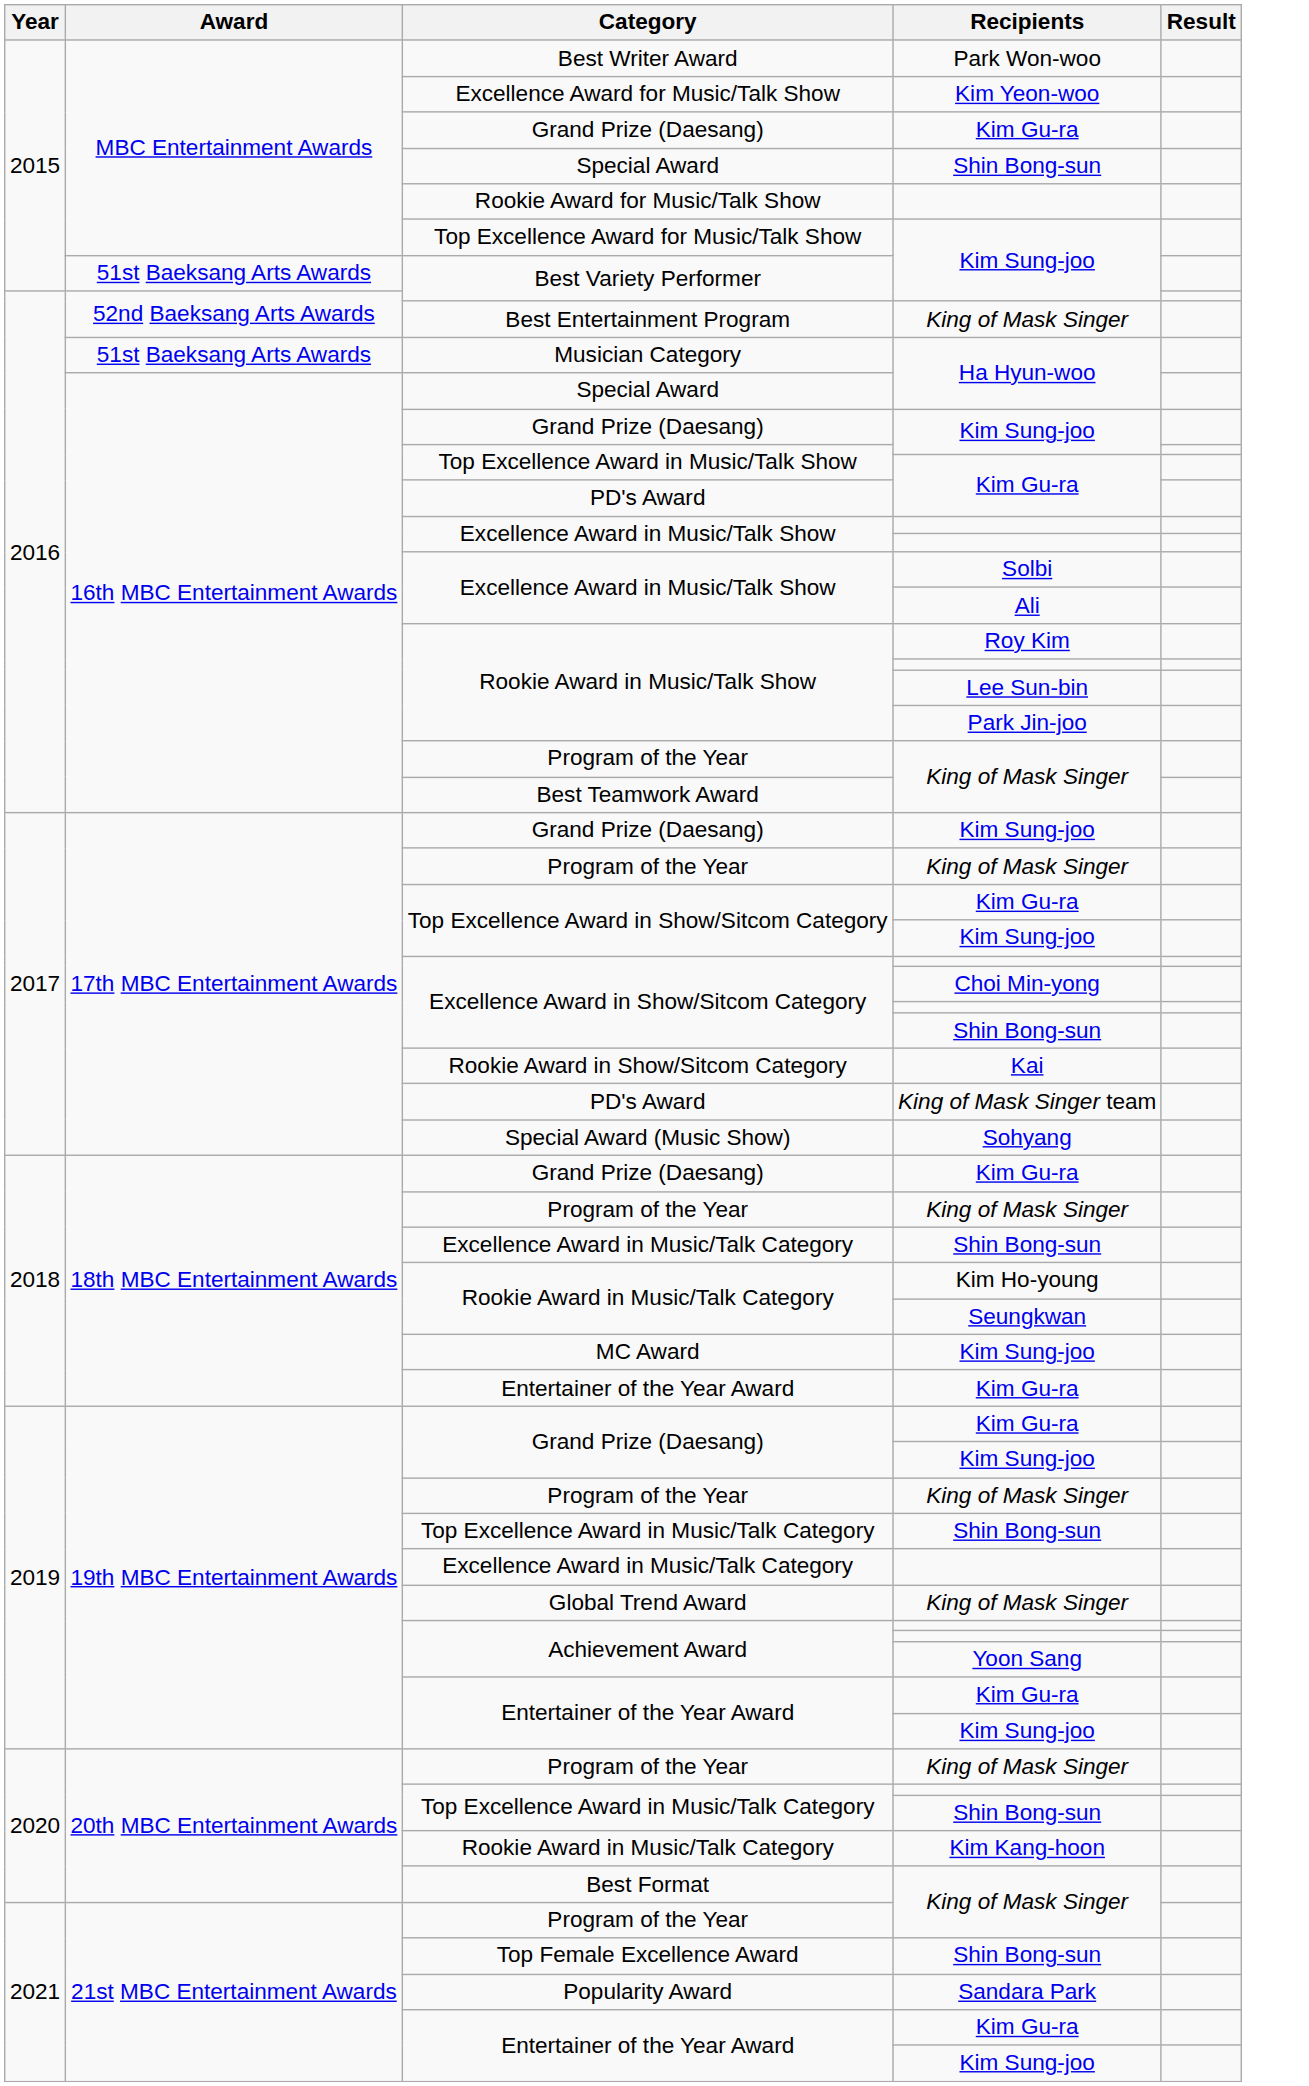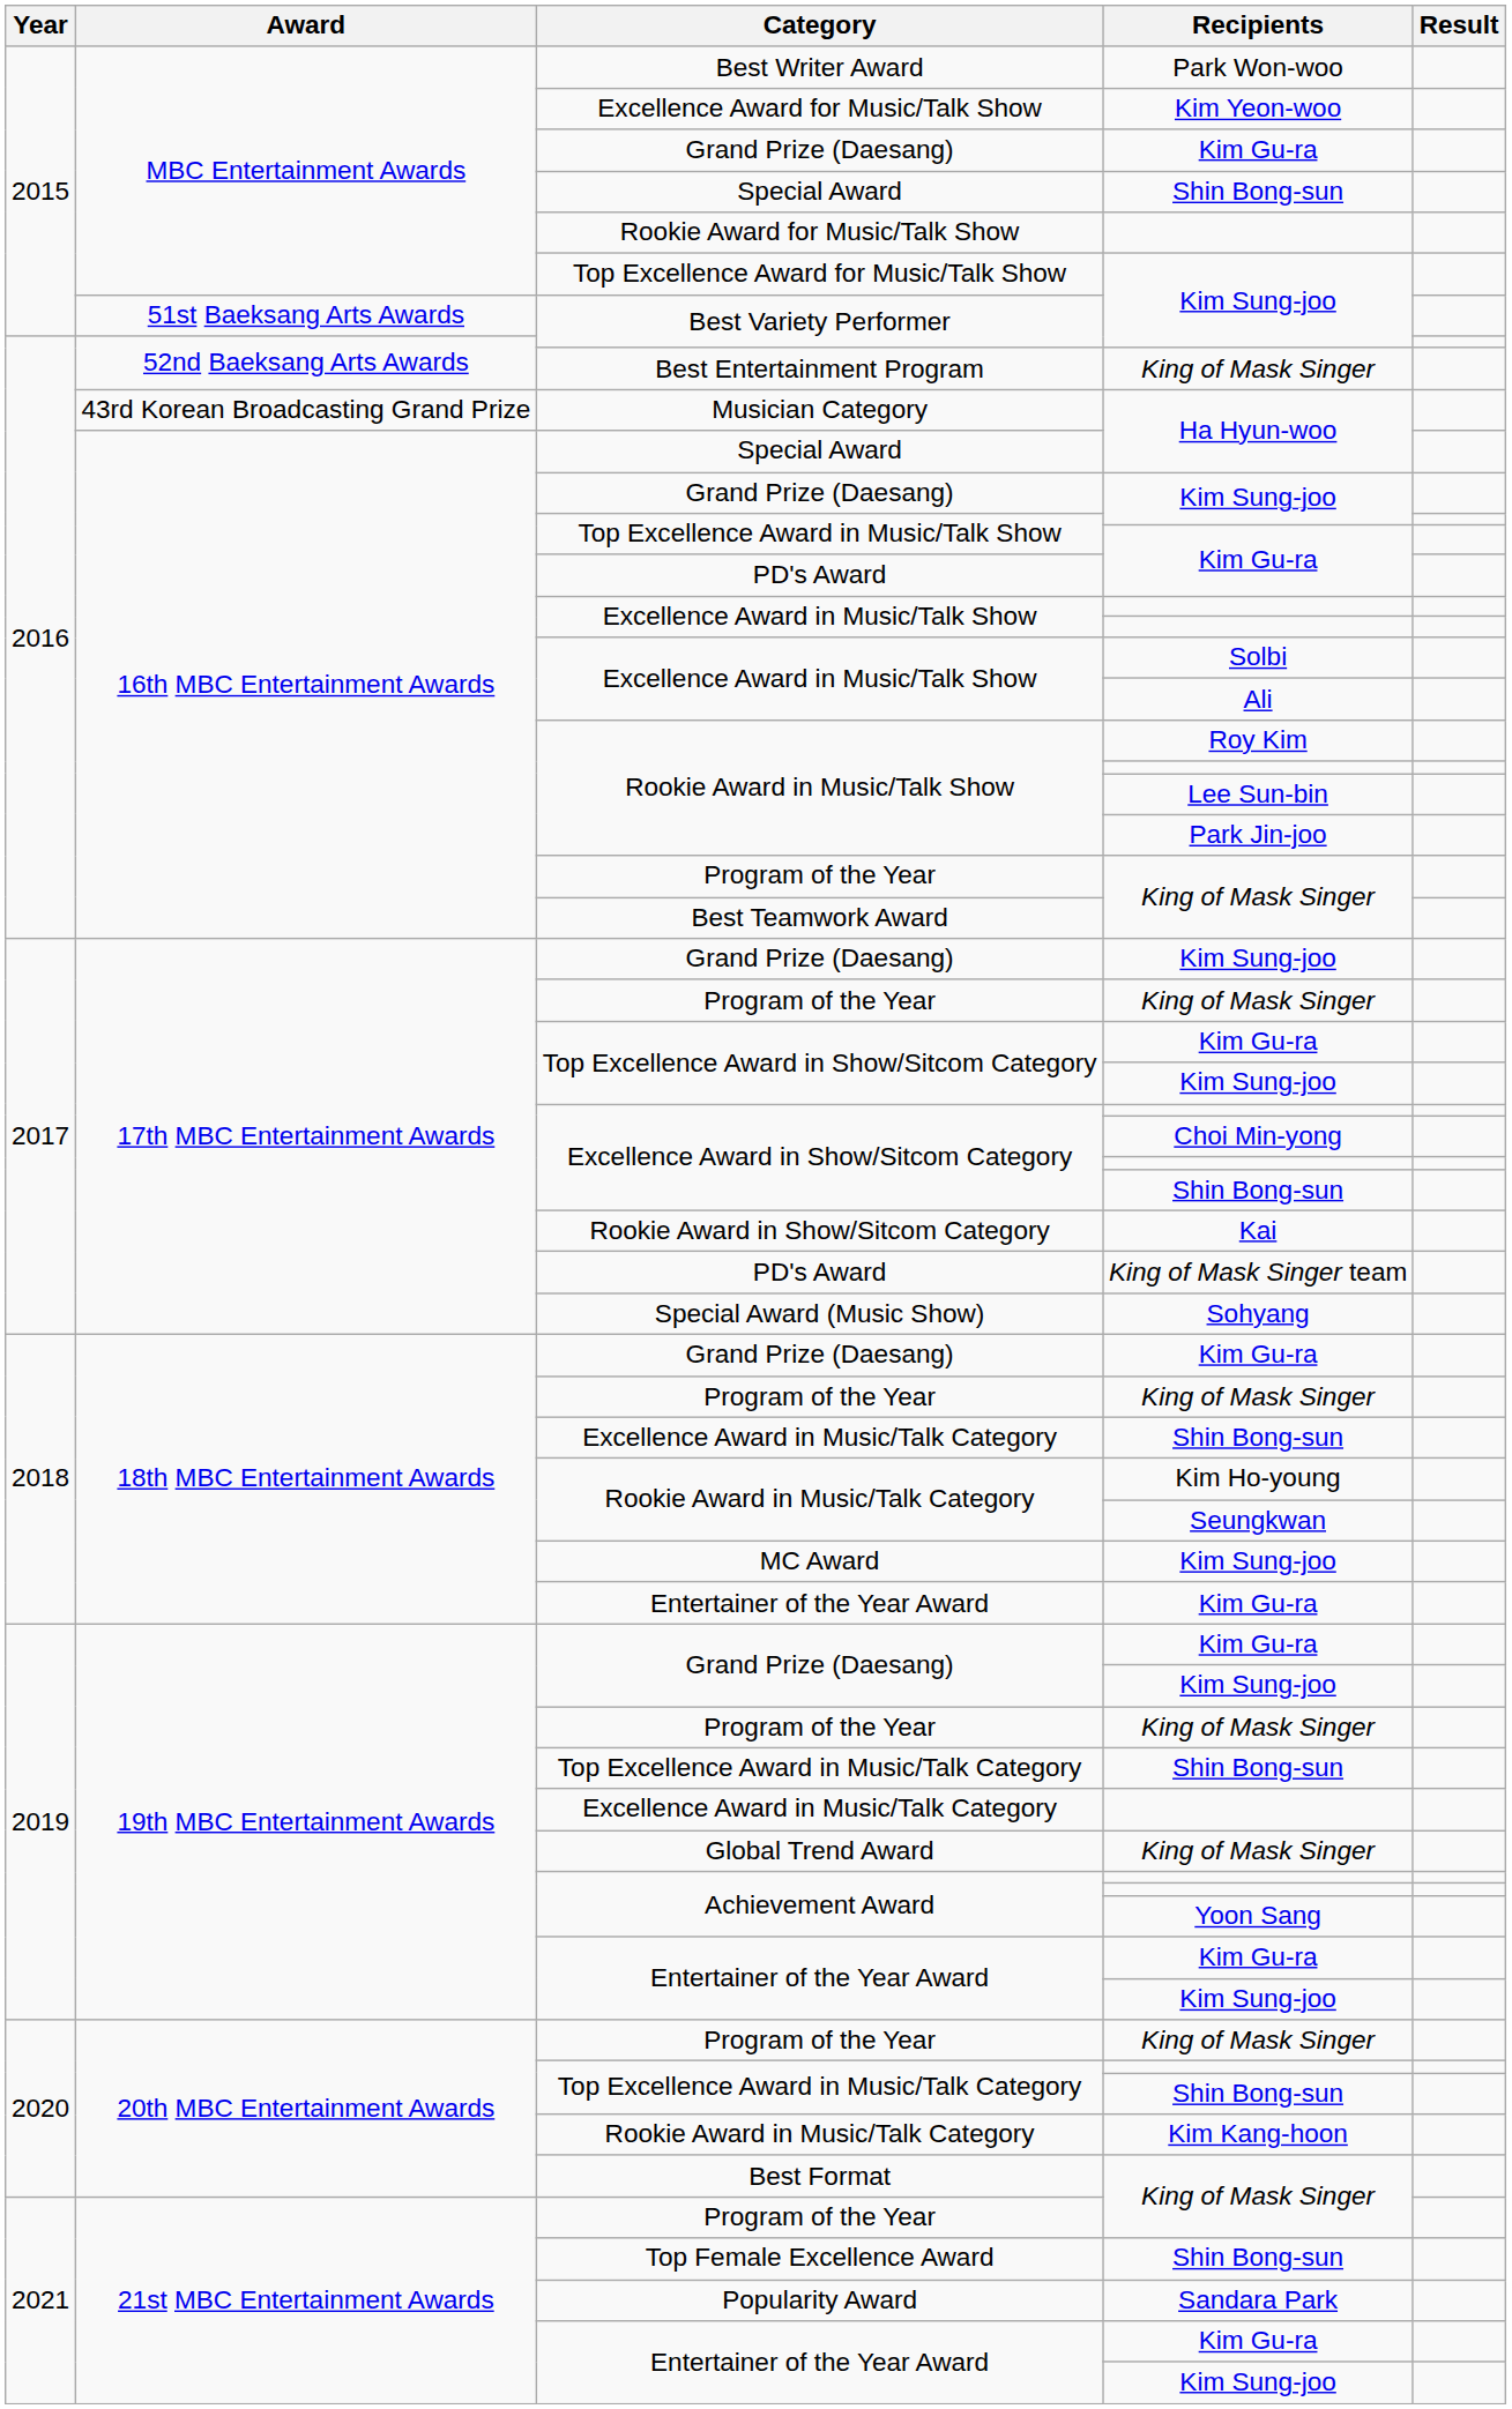 <table class="wikitable" style="text-align:center">
 <tr>
 <th>Year</th>
 <th>Award</th>
 <th>Category</th>
 <th>Recipients</th>
 <th>Result</th>
 </tr>
 <tr>
 <td rowspan=7>2015</td>
 <td rowspan=6><a href='#'>MBC Entertainment Awards</a></td>
 <td>Best Writer Award</td>
 <td>Park Won-woo</td>
 <td></td>
 </tr>
 <tr>
 <td>Excellence Award for Music/Talk Show</td>
 <td><a href='#'>Kim Yeon-woo</a></td>
 <td></td>
 </tr>
 <tr>
 <td>Grand Prize (Daesang)</td>
 <td><a href='#'>Kim Gu-ra</a></td>
 <td></td>
 </tr>
 <tr>
 <td>Special Award</td>
 <td><a href='#'>Shin Bong-sun</a></td>
 <td></td>
 </tr>
 <tr>
 <td>Rookie Award for Music/Talk Show</td>
 <td></td>
 <td></td>
 </tr>
 <tr>
 <td>Top Excellence Award for Music/Talk Show</td>
 <td rowspan=3><a href='#'>Kim Sung-joo</a></td>
 <td></td>
 </tr>
 <tr>
 <td><a href='#'>51st</a> <a href='#'>Baeksang Arts Awards</a></td>
 <td rowspan=2>Best Variety Performer</td>
 <td></td>
 </tr>
 <tr>
 <td rowspan=18>2016</td>
 <td rowspan=2><a href='#'>52nd</a> <a href='#'>Baeksang Arts Awards</a></td>
 <td></td>
 </tr>
 <tr>
 <td>Best Entertainment Program</td>
 <td><em>King of Mask Singer</em></td>
 <td></td>
 </tr>
 <tr>
-<td><a href='#'>51st</a> <a href='#'>Baeksang Arts Awards</a></td>
+<td>43rd Korean Broadcasting Grand Prize</td>
 <td>Musician Category</td>
 <td rowspan="2"><a href='#'>Ha Hyun-woo</a></td>
 <td></td>
 </tr>
 <tr>
 <td rowspan=15><a href='#'>16th</a> <a href='#'>MBC Entertainment Awards</a></td>
 <td>Special Award</td>
 <td></td>
 </tr>
 <tr>
 <td>Grand Prize (Daesang)</td>
 <td rowspan=2><a href='#'>Kim Sung-joo</a></td>
 <td></td>
 </tr>
 <tr>
 <td rowspan=2>Top Excellence Award in Music/Talk Show</td>
 <td></td>
 </tr>
 <tr>
 <td rowspan=2><a href='#'>Kim Gu-ra</a></td>
 <td></td>
 </tr>
 <tr>
 <td>PD's Award</td>
 <td></td>
 </tr>
 <tr>
 <td rowspan=2>Excellence Award in Music/Talk Show</td>
 <td></td>
 <td></td>
 </tr>
 <tr>
 <td></td>
 <td></td>
 </tr>
 <tr>
 <td rowspan=2>Excellence Award in Music/Talk Show</td>
 <td><a href='#'>Solbi</a></td>
 <td></td>
 </tr>
 <tr>
 <td><a href='#'>Ali</a></td>
 <td></td>
 </tr>
 <tr>
 <td rowspan=4>Rookie Award in Music/Talk Show</td>
 <td><a href='#'>Roy Kim</a></td>
 <td></td>
 </tr>
 <tr>
 <td></td>
 <td></td>
 </tr>
 <tr>
 <td><a href='#'>Lee Sun-bin</a></td>
 <td></td>
 </tr>
 <tr>
 <td><a href='#'>Park Jin-joo</a></td>
 <td></td>
 </tr>
 <tr>
 <td>Program of the Year</td>
 <td rowspan=2><em>King of Mask Singer</em></td>
 <td></td>
 </tr>
 <tr>
 <td>Best Teamwork Award</td>
 <td></td>
 </tr>
 <tr>
 <td rowspan=11>2017</td>
 <td rowspan=11><a href='#'>17th</a> <a href='#'>MBC Entertainment Awards</a></td>
 <td>Grand Prize (Daesang)</td>
 <td><a href='#'>Kim Sung-joo</a></td>
 <td></td>
 </tr>
 <tr>
 <td>Program of the Year</td>
 <td><em>King of Mask Singer</em></td>
 <td></td>
 </tr>
 <tr>
 <td rowspan=2>Top Excellence Award in Show/Sitcom Category</td>
 <td><a href='#'>Kim Gu-ra</a></td>
 <td></td>
 </tr>
 <tr>
 <td><a href='#'>Kim Sung-joo</a></td>
 <td></td>
 </tr>
 <tr>
 <td rowspan=4>Excellence Award in Show/Sitcom Category</td>
 <td></td>
 <td></td>
 </tr>
 <tr>
 <td><a href='#'>Choi Min-yong</a></td>
 <td></td>
 </tr>
 <tr>
 <td></td>
 <td></td>
 </tr>
 <tr>
 <td><a href='#'>Shin Bong-sun</a></td>
 <td></td>
 </tr>
 <tr>
 <td>Rookie Award in Show/Sitcom Category</td>
 <td><a href='#'>Kai</a></td>
 <td></td>
 </tr>
 <tr>
 <td>PD's Award</td>
 <td><em>King of Mask Singer</em> team</td>
 <td></td>
 </tr>
 <tr>
 <td>Special Award (Music Show)</td>
 <td><a href='#'>Sohyang</a></td>
 <td></td>
 </tr>
 <tr>
 <td rowspan=7>2018</td>
 <td rowspan=7><a href='#'>18th</a> <a href='#'>MBC Entertainment Awards</a></td>
 <td>Grand Prize (Daesang)</td>
 <td><a href='#'>Kim Gu-ra</a></td>
 <td></td>
 </tr>
 <tr>
 <td>Program of the Year</td>
 <td><em>King of Mask Singer</em></td>
 <td></td>
 </tr>
 <tr>
 <td>Excellence Award in Music/Talk Category</td>
 <td><a href='#'>Shin Bong-sun</a></td>
 <td></td>
 </tr>
 <tr>
 <td rowspan=2>Rookie Award in Music/Talk Category</td>
 <td>Kim Ho-young</td>
 <td></td>
 </tr>
 <tr>
 <td><a href='#'>Seungkwan</a></td>
 <td></td>
 </tr>
 <tr>
 <td>MC Award</td>
 <td><a href='#'>Kim Sung-joo</a></td>
 <td></td>
 </tr>
 <tr>
 <td>Entertainer of the Year Award</td>
 <td><a href='#'>Kim Gu-ra</a></td>
 <td></td>
 </tr>
 <tr>
 <td rowspan=11>2019</td>
 <td rowspan=11><a href='#'>19th</a> <a href='#'>MBC Entertainment Awards</a></td>
 <td rowspan=2>Grand Prize (Daesang)</td>
 <td><a href='#'>Kim Gu-ra</a></td>
 <td></td>
 </tr>
 <tr>
 <td><a href='#'>Kim Sung-joo</a></td>
 <td></td>
 </tr>
 <tr>
 <td>Program of the Year</td>
 <td><em>King of Mask Singer</em></td>
 <td></td>
 </tr>
 <tr>
 <td>Top Excellence Award in Music/Talk Category</td>
 <td><a href='#'>Shin Bong-sun</a></td>
 <td></td>
 </tr>
 <tr>
 <td>Excellence Award in Music/Talk Category</td>
 <td></td>
 <td></td>
 </tr>
 <tr>
 <td>Global Trend Award</td>
 <td><em>King of Mask Singer</em></td>
 <td></td>
 </tr>
 <tr>
 <td rowspan=3>Achievement Award</td>
 <td></td>
 <td></td>
 </tr>
 <tr>
 <td></td>
 <td></td>
 </tr>
 <tr>
 <td><a href='#'>Yoon Sang</a></td>
 <td></td>
 </tr>
 <tr>
 <td rowspan=2>Entertainer of the Year Award</td>
 <td><a href='#'>Kim Gu-ra</a></td>
 <td></td>
 </tr>
 <tr>
 <td><a href='#'>Kim Sung-joo</a></td>
 <td></td>
 </tr>
 <tr>
 <td rowspan=5>2020</td>
 <td rowspan=5><a href='#'>20th</a> <a href='#'>MBC Entertainment Awards</a></td>
 <td>Program of the Year</td>
 <td><em>King of Mask Singer</em></td>
 <td></td>
 </tr>
 <tr>
 <td rowspan=2>Top Excellence Award in Music/Talk Category</td>
 <td></td>
 <td></td>
 </tr>
 <tr>
 <td><a href='#'>Shin Bong-sun</a></td>
 <td></td>
 </tr>
 <tr>
 <td>Rookie Award in Music/Talk Category</td>
 <td><a href='#'>Kim Kang-hoon</a></td>
 <td></td>
 </tr>
 <tr>
 <td>Best Format</td>
 <td rowspan=2><em>King of Mask Singer</em></td>
 <td></td>
 </tr>
 <tr>
 <td rowspan=5>2021</td>
 <td rowspan=5><a href='#'>21st</a> <a href='#'>MBC Entertainment Awards</a></td>
 <td>Program of the Year</td>
 <td></td>
 </tr>
 <tr>
 <td>Top Female Excellence Award</td>
 <td><a href='#'>Shin Bong-sun</a></td>
 <td></td>
 </tr>
 <tr>
 <td>Popularity Award</td>
 <td><a href='#'>Sandara Park</a></td>
 <td></td>
 </tr>
 <tr>
 <td rowspan=2>Entertainer of the Year Award</td>
 <td><a href='#'>Kim Gu-ra</a></td>
 <td></td>
 </tr>
 <tr>
 <td><a href='#'>Kim Sung-joo</a></td>
 <td></td>
 </tr>
 </table>
